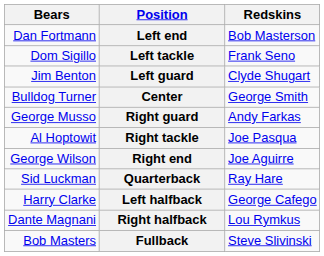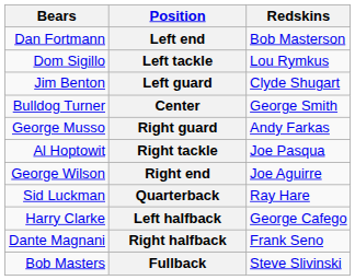 <table class="wikitable" >
 <tr>
 <th style="width:30%;">Bears</th>
 <th style="width:40%;"><a href='#'>Position</a></th>
 <th style="width:30%;">Redskins</th>
 </tr>
 <tr>
 <td style="text-align:right;"><a href='#'>Dan Fortmann</a></td>
 <th>Left end</th>
 <td><a href='#'>Bob Masterson</a></td>
 </tr>
 <tr>
 <td style="text-align:right;"><a href='#'>Dom Sigillo</a></td>
 <th>Left tackle</th>
-<td><a href='#'>Frank Seno</a></td>
+<td><a href='#'>Lou Rymkus</a></td>
 </tr>
 <tr>
 <td style="text-align:right;"><a href='#'>Jim Benton</a></td>
 <th>Left guard</th>
 <td><a href='#'>Clyde Shugart</a></td>
 </tr>
 <tr>
 <td style="text-align:right;"><a href='#'>Bulldog Turner</a></td>
 <th>Center</th>
 <td><a href='#'>George Smith</a></td>
 </tr>
 <tr>
 <td style="text-align:right;"><a href='#'>George Musso</a></td>
 <th>Right guard</th>
 <td><a href='#'>Andy Farkas</a></td>
 </tr>
 <tr>
 <td style="text-align:right;"><a href='#'>Al Hoptowit</a></td>
 <th>Right tackle</th>
 <td><a href='#'>Joe Pasqua</a></td>
 </tr>
 <tr>
 <td style="text-align:right;"><a href='#'>George Wilson</a></td>
 <th>Right end</th>
 <td><a href='#'>Joe Aguirre</a></td>
 </tr>
 <tr>
 <td style="text-align:right;"><a href='#'>Sid Luckman</a></td>
 <th>Quarterback</th>
 <td><a href='#'>Ray Hare</a></td>
 </tr>
 <tr>
 <td style="text-align:right;"><a href='#'>Harry Clarke</a></td>
 <th>Left halfback</th>
 <td><a href='#'>George Cafego</a></td>
 </tr>
 <tr>
 <td style="text-align:right;"><a href='#'>Dante Magnani</a></td>
 <th>Right halfback</th>
-<td><a href='#'>Lou Rymkus</a></td>
+<td><a href='#'>Frank Seno</a></td>
 </tr>
 <tr>
 <td style="text-align:right;"><a href='#'>Bob Masters</a></td>
 <th>Fullback</th>
 <td><a href='#'>Steve Slivinski</a></td>
 </tr>
 </table>
